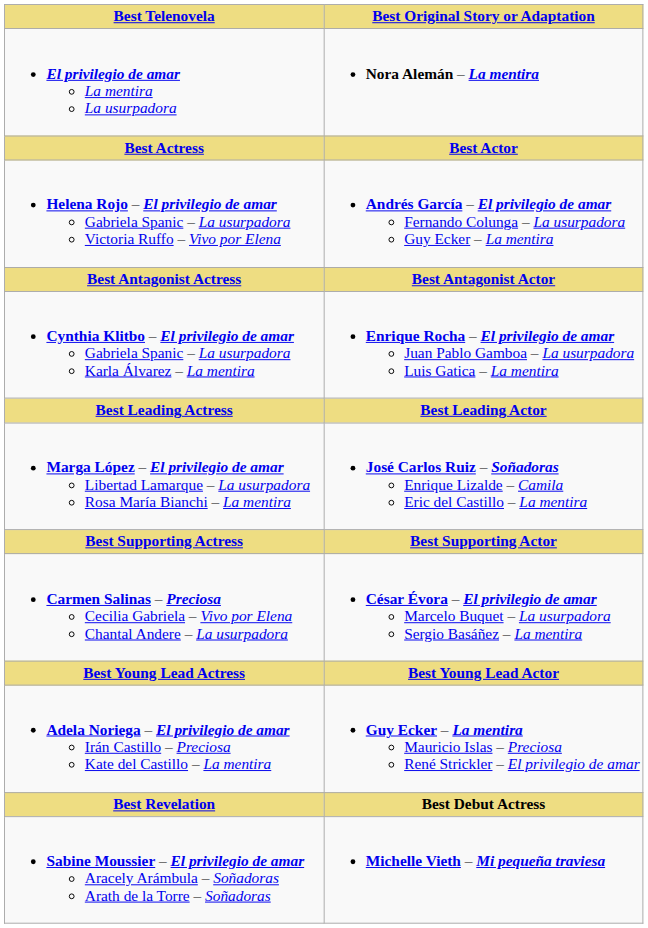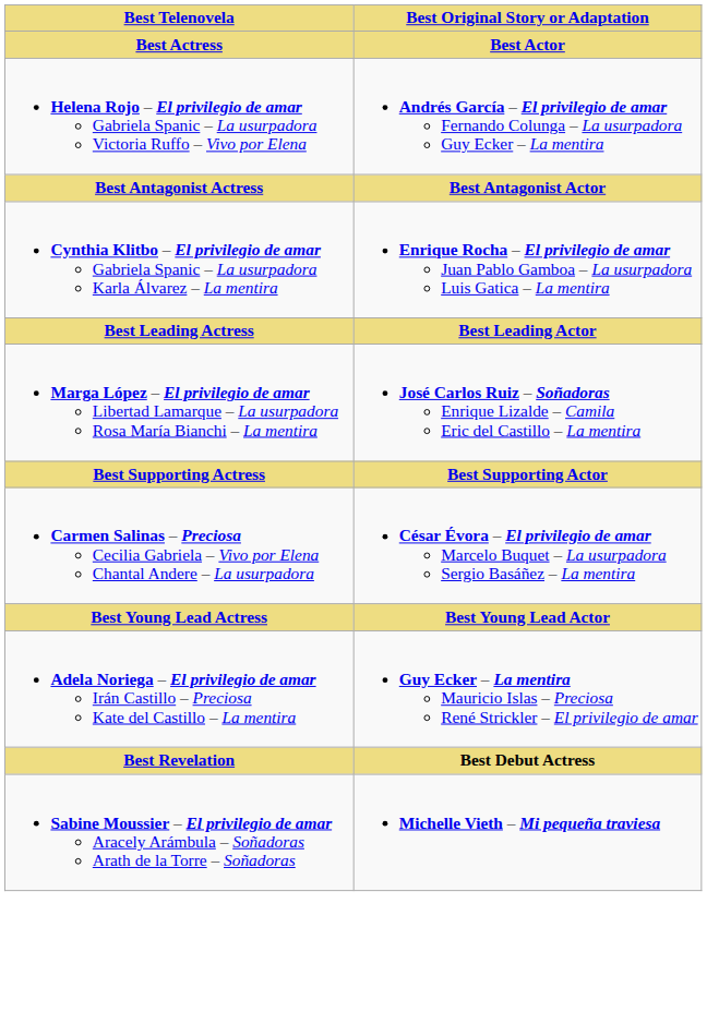 <table class="wikitable">
 <tr>
 <th style="background:#EEDD82; width:50%"><a href='#'>Best Telenovela</a></th>
 <th style="background:#EEDD82; width:50%"><a href='#'>Best Original Story or Adaptation</a></th>
-</tr>
-<tr>
-<td valign="top"><br><ul><li><strong><em><a href='#'>El privilegio de amar</a></em></strong><ul><li><em><a href='#'>La mentira</a></em></li><li><em><a href='#'>La usurpadora</a></em></li></ul></li></ul></td>
-<td valign="top"><br><ul><li><strong>Nora Alemán</strong> – <strong><em><a href='#'>La mentira</a></em></strong></li></ul></td>
 </tr>
 <tr>
 <th style="background:#EEDD82; width:50%"><a href='#'>Best Actress</a></th>
 <th style="background:#EEDD82; width:50%"><a href='#'>Best Actor</a></th>
 </tr>
 <tr>
 <td valign="top"><br><ul><li><strong><a href='#'>Helena Rojo</a></strong> – <strong><em><a href='#'>El privilegio de amar</a></em></strong><ul><li><a href='#'>Gabriela Spanic</a> – <em><a href='#'>La usurpadora</a></em></li><li><a href='#'>Victoria Ruffo</a> – <em><a href='#'>Vivo por Elena</a></em></li></ul></li></ul></td>
 <td valign="top"><br><ul><li><strong><a href='#'>Andrés García</a></strong> – <strong><em><a href='#'>El privilegio de amar</a></em></strong><ul><li><a href='#'>Fernando Colunga</a> – <em><a href='#'>La usurpadora</a></em></li><li><a href='#'>Guy Ecker</a> – <em><a href='#'>La mentira</a></em></li></ul></li></ul></td>
 </tr>
 <tr>
 <th style="background:#EEDD82; width:50%"><a href='#'>Best Antagonist Actress</a></th>
 <th style="background:#EEDD82; width:50%"><a href='#'>Best Antagonist Actor</a></th>
 </tr>
 <tr>
 <td valign="top"><br><ul><li><strong><a href='#'>Cynthia Klitbo</a></strong> – <strong><em><a href='#'>El privilegio de amar</a></em></strong><ul><li><a href='#'>Gabriela Spanic</a> – <em><a href='#'>La usurpadora</a></em></li><li><a href='#'>Karla Álvarez</a> – <em><a href='#'>La mentira</a></em></li></ul></li></ul></td>
 <td valign="top"><br><ul><li><strong><a href='#'>Enrique Rocha</a></strong> – <strong><em><a href='#'>El privilegio de amar</a></em></strong><ul><li><a href='#'>Juan Pablo Gamboa</a> – <em><a href='#'>La usurpadora</a></em></li><li><a href='#'>Luis Gatica</a> – <em><a href='#'>La mentira</a></em></li></ul></li></ul></td>
 </tr>
 <tr>
 <th style="background:#EEDD82; width:50%"><a href='#'>Best Leading Actress</a></th>
 <th style="background:#EEDD82; width:50%"><a href='#'>Best Leading Actor</a></th>
 </tr>
 <tr>
 <td valign="top"><br><ul><li><strong><a href='#'>Marga López</a></strong> – <strong><em><a href='#'>El privilegio de amar</a></em></strong><ul><li><a href='#'>Libertad Lamarque</a> – <em><a href='#'>La usurpadora</a></em></li><li><a href='#'>Rosa María Bianchi</a> – <em><a href='#'>La mentira</a></em></li></ul></li></ul></td>
 <td valign="top"><br><ul><li><strong><a href='#'>José Carlos Ruiz</a></strong> – <strong><em><a href='#'>Soñadoras</a></em></strong><ul><li><a href='#'>Enrique Lizalde</a>  – <em><a href='#'>Camila</a></em></li><li><a href='#'>Eric del Castillo</a> – <em><a href='#'>La mentira</a></em></li></ul></li></ul></td>
 </tr>
 <tr>
 <th style="background:#EEDD82; width:50%"><a href='#'>Best Supporting Actress</a></th>
 <th style="background:#EEDD82; width:50%"><a href='#'>Best Supporting Actor</a></th>
 </tr>
 <tr>
 <td valign="top"><br><ul><li><strong><a href='#'>Carmen Salinas</a></strong> – <strong><em><a href='#'>Preciosa</a></em></strong><ul><li><a href='#'>Cecilia Gabriela</a> – <em><a href='#'>Vivo por Elena</a></em></li><li><a href='#'>Chantal Andere</a> – <em><a href='#'>La usurpadora</a></em></li></ul></li></ul></td>
 <td valign="top"><br><ul><li><strong><a href='#'>César Évora</a></strong> – <strong><em><a href='#'>El privilegio de amar</a></em></strong><ul><li><a href='#'>Marcelo Buquet</a> – <em><a href='#'>La usurpadora</a></em></li><li><a href='#'>Sergio Basáñez</a> – <em><a href='#'>La mentira</a></em></li></ul></li></ul></td>
 </tr>
 <tr>
 <th style="background:#EEDD82; width:50%"><a href='#'>Best Young Lead Actress</a></th>
 <th style="background:#EEDD82; width:50%"><a href='#'>Best Young Lead Actor</a></th>
 </tr>
 <tr>
 <td valign="top"><br><ul><li><strong><a href='#'>Adela Noriega</a></strong> – <strong><em><a href='#'>El privilegio de amar</a></em></strong><ul><li><a href='#'>Irán Castillo</a> – <em><a href='#'>Preciosa</a></em></li><li><a href='#'>Kate del Castillo</a> – <em><a href='#'>La mentira</a></em></li></ul></li></ul></td>
 <td valign="top"><br><ul><li><strong><a href='#'>Guy Ecker</a></strong> – <strong><em><a href='#'>La mentira</a></em></strong><ul><li><a href='#'>Mauricio Islas</a> – <em><a href='#'>Preciosa</a></em></li><li><a href='#'>René Strickler</a> – <em><a href='#'>El privilegio de amar</a></em></li></ul></li></ul></td>
 </tr>
 <tr>
 <th style="background:#EEDD82; width:50%"><a href='#'>Best Revelation</a></th>
 <th style="background:#EEDD82; width:50%">Best Debut Actress</th>
 </tr>
 <tr>
 <td valign="top"><br><ul><li><strong><a href='#'>Sabine Moussier</a></strong> – <strong><em><a href='#'>El privilegio de amar</a></em></strong><ul><li><a href='#'>Aracely Arámbula</a> – <em><a href='#'>Soñadoras</a></em></li><li><a href='#'>Arath de la Torre</a> – <em><a href='#'>Soñadoras</a></em></li></ul></li></ul></td>
 <td valign="top"><br><ul><li><strong><a href='#'>Michelle Vieth</a></strong> – <strong><em><a href='#'>Mi pequeña traviesa</a></em></strong></li></ul></td>
 </tr>
 </table>
